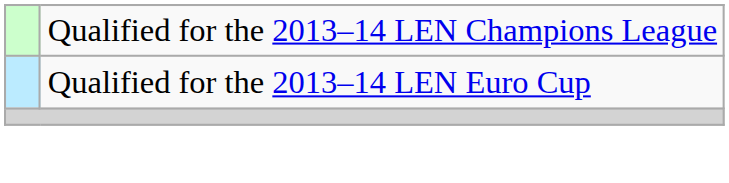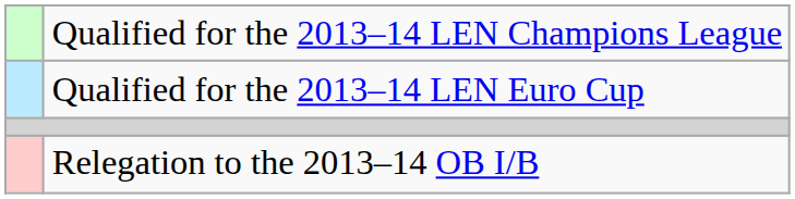 <table class="wikitable" style="text-align: left;">
 <tr>
 <td width=10px bgcolor=#ccffcc></td>
 <td>Qualified for the <a href='#'>2013–14 LEN Champions League</a></td>
 </tr>
 <tr>
 <td width=10px bgcolor=#bbebff></td>
 <td>Qualified for the <a href='#'>2013–14 LEN Euro Cup</a></td>
 </tr>
 <tr>
 <td colspan=2 height=1px bgcolor=lightgrey></td>
 </tr>
+<tr>
+<td width=10px bgcolor=#ffcccc></td>
+<td>Relegation to the 2013–14 <a href='#'>OB I/B</a></td>
+</tr>
 </table>
